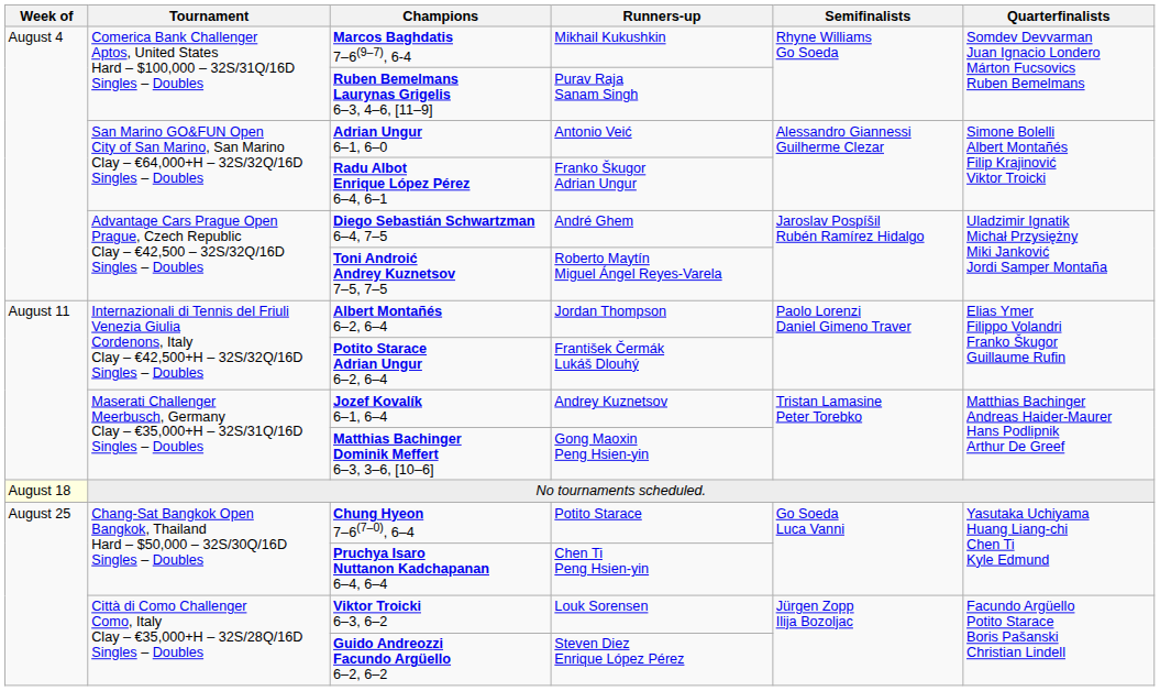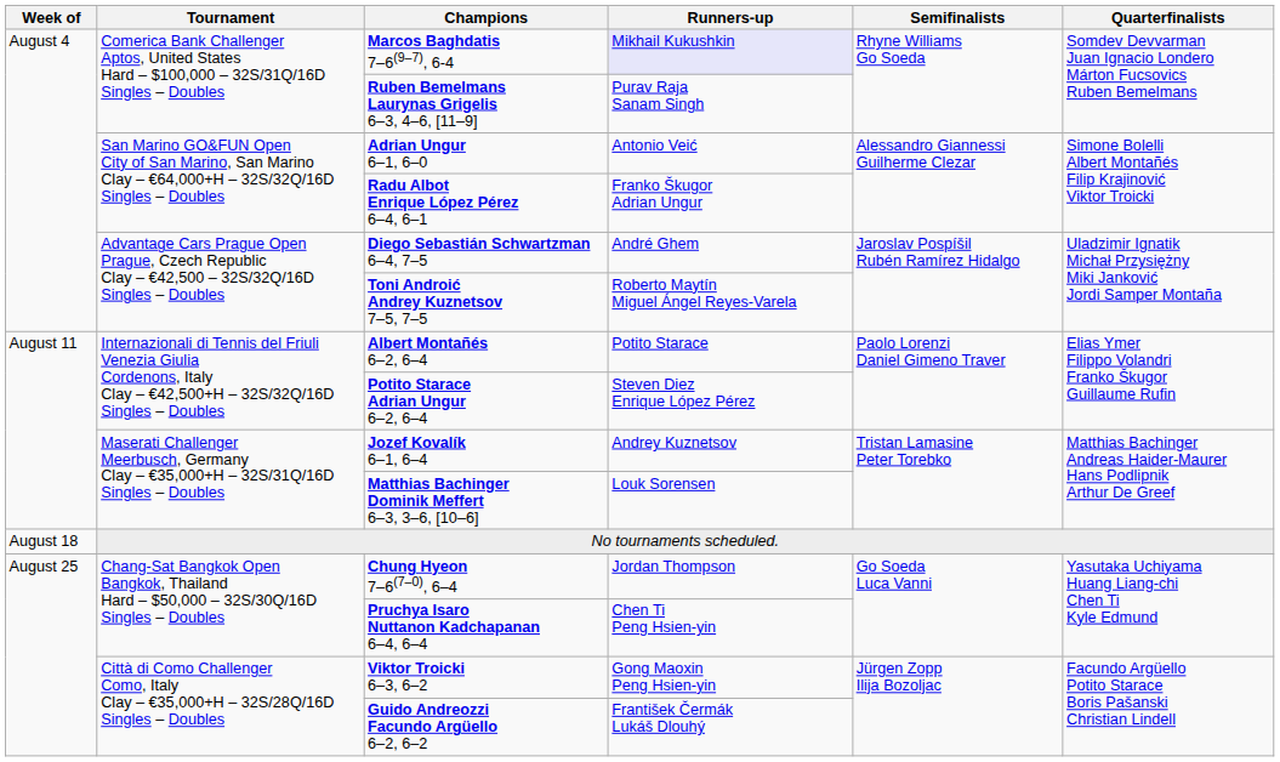 <table class="wikitable" style="font-size:85%;">
 <tr>
 <th width="75">Week of</th>
 <th width="230">Tournament</th>
 <th width="210">Champions</th>
 <th width="210">Runners-up</th>
 <th width="180">Semifinalists</th>
 <th width="180">Quarterfinalists</th>
 </tr>
 <tr valign=top>
 <td rowspan=6>August 4</td>
 <td rowspan=2><a href='#'>Comerica Bank Challenger</a> <br><a href='#'>Aptos</a>, United States <br>Hard – $100,000 – 32S/31Q/16D <br><a href='#'>Singles</a> – <a href='#'>Doubles</a></td>
 <td> <strong><a href='#'>Marcos Baghdatis</a></strong><br>7–6<sup>(9–7)</sup>, 6-4</td>
-<td> <a href='#'>Mikhail Kukushkin</a></td>
+<td style="background: lavender;"> <a href='#'>Mikhail Kukushkin</a></td>
 <td rowspan=2> <a href='#'>Rhyne Williams</a> <br>  <a href='#'>Go Soeda</a></td>
 <td rowspan=2> <a href='#'>Somdev Devvarman</a> <br>  <a href='#'>Juan Ignacio Londero</a> <br>  <a href='#'>Márton Fucsovics</a> <br>  <a href='#'>Ruben Bemelmans</a></td>
 </tr>
 <tr valign=top>
 <td> <strong><a href='#'>Ruben Bemelmans</a></strong> <br>  <strong><a href='#'>Laurynas Grigelis</a></strong><br> 6–3, 4–6, [11–9]</td>
 <td> <a href='#'>Purav Raja</a> <br>  <a href='#'>Sanam Singh</a></td>
 </tr>
 <tr valign=top>
 <td rowspan=2><a href='#'>San Marino GO&FUN Open</a> <br><a href='#'>City of San Marino</a>, San Marino <br>Clay – €64,000+H – 32S/32Q/16D <br><a href='#'>Singles</a> – <a href='#'>Doubles</a></td>
 <td> <strong><a href='#'>Adrian Ungur</a></strong><br>6–1, 6–0</td>
 <td> <a href='#'>Antonio Veić</a></td>
 <td rowspan=2> <a href='#'>Alessandro Giannessi</a> <br>  <a href='#'>Guilherme Clezar</a></td>
 <td rowspan=2> <a href='#'>Simone Bolelli</a> <br>  <a href='#'>Albert Montañés</a> <br>  <a href='#'>Filip Krajinović</a> <br>  <a href='#'>Viktor Troicki</a></td>
 </tr>
 <tr valign=top>
 <td> <strong><a href='#'>Radu Albot</a></strong><br> <strong><a href='#'>Enrique López Pérez</a></strong><br>6–4, 6–1</td>
 <td> <a href='#'>Franko Škugor</a><br> <a href='#'>Adrian Ungur</a></td>
 </tr>
 <tr valign=top>
 <td rowspan=2><a href='#'>Advantage Cars Prague Open</a> <br><a href='#'>Prague</a>, Czech Republic <br>Clay – €42,500 – 32S/32Q/16D <br><a href='#'>Singles</a> – <a href='#'>Doubles</a></td>
 <td> <strong><a href='#'>Diego Sebastián Schwartzman</a></strong><br>6–4, 7–5</td>
 <td> <a href='#'>André Ghem</a></td>
 <td rowspan=2> <a href='#'>Jaroslav Pospíšil</a> <br>  <a href='#'>Rubén Ramírez Hidalgo</a></td>
 <td rowspan=2> <a href='#'>Uladzimir Ignatik</a> <br>  <a href='#'>Michał Przysiężny</a> <br>  <a href='#'>Miki Janković</a> <br>  <a href='#'>Jordi Samper Montaña</a></td>
 </tr>
 <tr valign=top>
 <td> <strong><a href='#'>Toni Androić</a></strong> <br>  <strong><a href='#'>Andrey Kuznetsov</a></strong><br>7–5, 7–5</td>
 <td> <a href='#'>Roberto Maytín</a> <br>  <a href='#'>Miguel Ángel Reyes-Varela</a></td>
 </tr>
 <tr valign=top>
 <td rowspan=4>August 11</td>
 <td rowspan=2><a href='#'>Internazionali di Tennis del Friuli Venezia Giulia</a> <br><a href='#'>Cordenons</a>, Italy <br>Clay – €42,500+H – 32S/32Q/16D <br><a href='#'>Singles</a> – <a href='#'>Doubles</a></td>
 <td> <strong><a href='#'>Albert Montañés</a></strong><br>6–2, 6–4</td>
-<td> <a href='#'>Jordan Thompson</a></td>
+<td> <a href='#'>Potito Starace</a></td>
 <td rowspan=2> <a href='#'>Paolo Lorenzi</a> <br>  <a href='#'>Daniel Gimeno Traver</a></td>
 <td rowspan=2> <a href='#'>Elias Ymer</a> <br>  <a href='#'>Filippo Volandri</a> <br>  <a href='#'>Franko Škugor</a> <br>  <a href='#'>Guillaume Rufin</a></td>
 </tr>
 <tr valign=top>
 <td> <strong><a href='#'>Potito Starace</a></strong> <br>  <strong><a href='#'>Adrian Ungur</a></strong><br>6–2, 6–4</td>
-<td> <a href='#'>František Čermák</a> <br>  <a href='#'>Lukáš Dlouhý</a></td>
+<td> <a href='#'>Steven Diez</a> <br>  <a href='#'>Enrique López Pérez</a></td>
 </tr>
 <tr valign=top>
 <td rowspan=2><a href='#'>Maserati Challenger</a> <br><a href='#'>Meerbusch</a>, Germany <br>Clay – €35,000+H – 32S/31Q/16D <br><a href='#'>Singles</a> – <a href='#'>Doubles</a></td>
 <td> <strong><a href='#'>Jozef Kovalík</a></strong> <br>6–1, 6–4</td>
 <td> <a href='#'>Andrey Kuznetsov</a></td>
 <td rowspan=2> <a href='#'>Tristan Lamasine</a> <br>  <a href='#'>Peter Torebko</a></td>
 <td rowspan=2> <a href='#'>Matthias Bachinger</a> <br> <a href='#'>Andreas Haider-Maurer</a> <br>  <a href='#'>Hans Podlipnik</a> <br>  <a href='#'>Arthur De Greef</a></td>
 </tr>
 <tr valign=top>
 <td> <strong><a href='#'>Matthias Bachinger</a></strong> <br>  <strong><a href='#'>Dominik Meffert</a></strong><br> 6–3, 3–6, [10–6]</td>
-<td> <a href='#'>Gong Maoxin</a> <br>  <a href='#'>Peng Hsien-yin</a></td>
+<td> <a href='#'>Louk Sorensen</a></td>
 </tr>
 <tr valign=top>
-<td rowspan=1 style="background: lightyellow;">August 18</td>
+<td rowspan=1>August 18</td>
 <td colspan=5 style="background:#ededed; text-align:center;"><em>No tournaments scheduled.</em></td>
 </tr>
 <tr valign=top>
 <td rowspan=4>August 25</td>
 <td rowspan=2><a href='#'>Chang-Sat Bangkok Open</a> <br><a href='#'>Bangkok</a>, Thailand <br>Hard – $50,000 – 32S/30Q/16D <br><a href='#'>Singles</a> – <a href='#'>Doubles</a></td>
 <td> <strong><a href='#'>Chung Hyeon</a></strong> <br> 7–6<sup>(7–0)</sup>, 6–4</td>
-<td> <a href='#'>Potito Starace</a></td>
+<td> <a href='#'>Jordan Thompson</a></td>
 <td rowspan=2> <a href='#'>Go Soeda</a> <br>  <a href='#'>Luca Vanni</a></td>
 <td rowspan=2> <a href='#'>Yasutaka Uchiyama</a> <br> <a href='#'>Huang Liang-chi</a> <br> <a href='#'>Chen Ti</a> <br>  <a href='#'>Kyle Edmund</a></td>
 </tr>
 <tr valign=top>
 <td> <strong><a href='#'>Pruchya Isaro</a></strong> <br>  <strong><a href='#'>Nuttanon Kadchapanan</a></strong> <br> 6–4, 6–4</td>
 <td> <a href='#'>Chen Ti</a> <br>  <a href='#'>Peng Hsien-yin</a></td>
 </tr>
 <tr valign=top>
 <td rowspan=2><a href='#'>Città di Como Challenger</a> <br><a href='#'>Como</a>, Italy <br>Clay – €35,000+H – 32S/28Q/16D <br><a href='#'>Singles</a> – <a href='#'>Doubles</a></td>
 <td> <strong><a href='#'>Viktor Troicki</a></strong> <br> 6–3, 6–2</td>
-<td> <a href='#'>Louk Sorensen</a></td>
+<td> <a href='#'>Gong Maoxin</a> <br>  <a href='#'>Peng Hsien-yin</a></td>
 <td rowspan=2> <a href='#'>Jürgen Zopp</a> <br>  <a href='#'>Ilija Bozoljac</a></td>
 <td rowspan=2> <a href='#'>Facundo Argüello</a> <br> <a href='#'>Potito Starace</a> <br> <a href='#'>Boris Pašanski</a> <br>  <a href='#'>Christian Lindell</a></td>
 </tr>
 <tr valign=top>
 <td> <strong><a href='#'>Guido Andreozzi</a></strong> <br>  <strong><a href='#'>Facundo Argüello</a></strong> <br> 6–2, 6–2</td>
-<td> <a href='#'>Steven Diez</a> <br>  <a href='#'>Enrique López Pérez</a></td>
+<td> <a href='#'>František Čermák</a> <br>  <a href='#'>Lukáš Dlouhý</a></td>
 </tr>
 </table>
